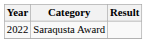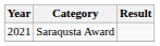 <table class="wikitable" border="1">
 <tr bgcolor="#CCCCCC">
 <th><strong>Year</strong></th>
 <th><strong>Category</strong></th>
 <th><strong>Result</strong></th>
 </tr>
 <tr>
-<td>2022</td>
+<td>2021</td>
 <td>Saraqusta Award</td>
 <td></td>
 </tr>
 <tr>
 </tr>
 </table>
